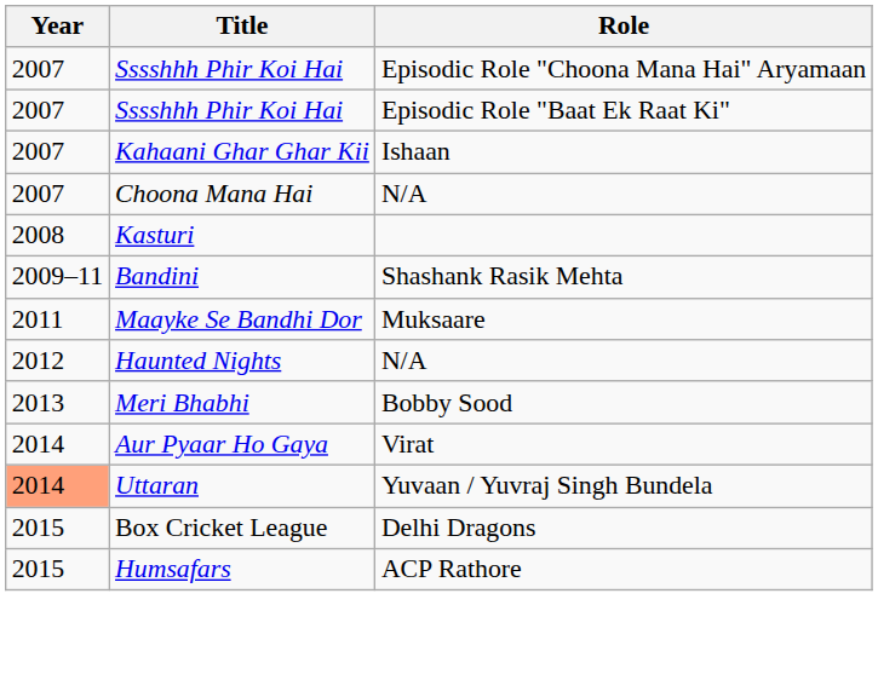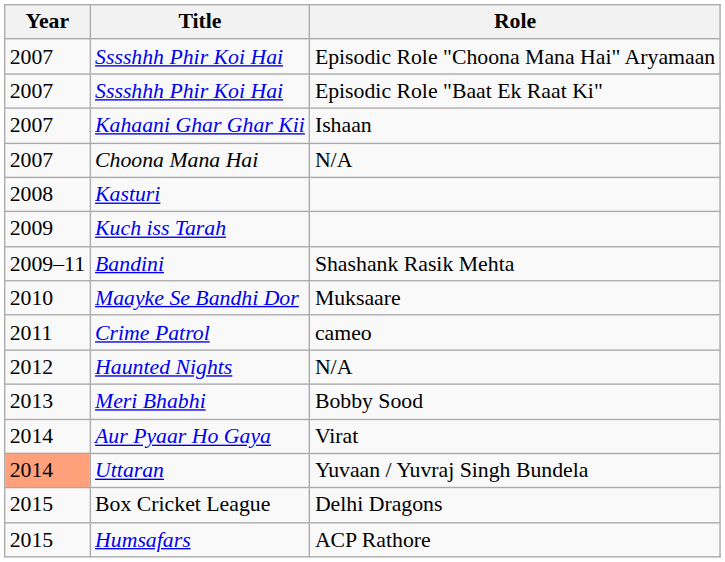 <table class="wikitable sortable">
 <tr>
 <th scope="col">Year</th>
 <th scope="col">Title</th>
 <th scope="col">Role</th>
 </tr>
 <tr>
 <td>2007</td>
 <td><em><a href='#'>Sssshhh Phir Koi Hai</a></em></td>
 <td>Episodic Role "Choona Mana Hai" Aryamaan</td>
 </tr>
 <tr>
 <td>2007</td>
 <td><em><a href='#'>Sssshhh Phir Koi Hai</a></em></td>
 <td>Episodic Role "Baat Ek Raat Ki"</td>
 </tr>
 <tr>
 <td>2007</td>
 <td><em><a href='#'>Kahaani Ghar Ghar Kii</a></em></td>
 <td>Ishaan</td>
 </tr>
 <tr>
 <td>2007</td>
 <td><em>Choona Mana Hai</em></td>
 <td>N/A</td>
 </tr>
 <tr>
 <td>2008</td>
 <td><em><a href='#'>Kasturi</a></em></td>
 <td></td>
 </tr>
 <tr>
+<td>2009</td>
+<td><em><a href='#'>Kuch iss Tarah</a></em></td>
+<td></td>
+</tr>
+<tr>
 <td>2009–11</td>
 <td><em><a href='#'>Bandini</a></em></td>
 <td>Shashank Rasik Mehta</td>
 </tr>
 <tr>
-<td>2011</td>
+<td>2010</td>
 <td><em><a href='#'>Maayke Se Bandhi Dor</a></em></td>
 <td>Muksaare</td>
+</tr>
+<tr>
+<td>2011</td>
+<td><em><a href='#'>Crime Patrol</a></em></td>
+<td>cameo</td>
 </tr>
 <tr>
 <td>2012</td>
 <td><em><a href='#'>Haunted Nights</a></em></td>
 <td>N/A</td>
 </tr>
 <tr>
 <td>2013</td>
 <td><em><a href='#'>Meri Bhabhi</a></em></td>
 <td>Bobby Sood</td>
 </tr>
 <tr>
 <td>2014</td>
 <td><em><a href='#'>Aur Pyaar Ho Gaya</a></em></td>
 <td>Virat</td>
 </tr>
 <tr>
 <td style="background: lightsalmon;">2014</td>
 <td><em><a href='#'>Uttaran</a></em></td>
 <td>Yuvaan / Yuvraj Singh Bundela</td>
 </tr>
 <tr>
 <td>2015</td>
 <td>Box Cricket League</td>
 <td>Delhi Dragons</td>
 </tr>
 <tr>
 <td>2015</td>
 <td><em><a href='#'>Humsafars</a></em></td>
 <td>ACP Rathore</td>
 </tr>
 </table>
